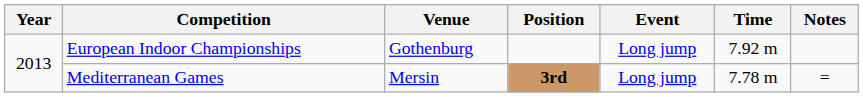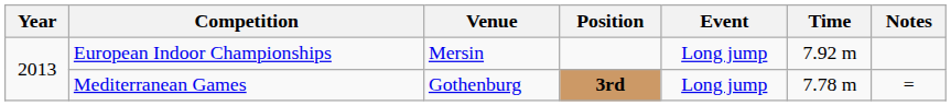 <table class="wikitable" width=55% style="font-size:90%; text-align:center;">
 <tr>
 <th>Year</th>
 <th>Competition</th>
 <th>Venue</th>
 <th>Position</th>
 <th>Event</th>
 <th>Time</th>
 <th>Notes</th>
 </tr>
 <tr>
 <td rowspan=2>2013</td>
 <td rowspan=1 align=left><a href='#'>European Indoor Championships</a></td>
-<td rowspan=1 align=left> <a href='#'>Gothenburg</a></td>
+<td rowspan=1 align=left> <a href='#'>Mersin</a></td>
 <td></td>
 <td><a href='#'>Long jump</a></td>
 <td>7.92 m</td>
 <td></td>
 </tr>
 <tr>
 <td rowspan=1 align=left><a href='#'>Mediterranean Games</a></td>
-<td rowspan=1 align=left> <a href='#'>Mersin</a></td>
+<td rowspan=1 align=left> <a href='#'>Gothenburg</a></td>
 <td bgcolor=cc9966><strong>3rd</strong></td>
 <td><a href='#'>Long jump</a></td>
 <td>7.78 m</td>
 <td>=</td>
 </tr>
 </table>
